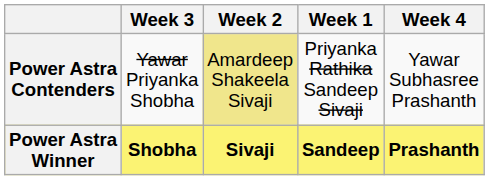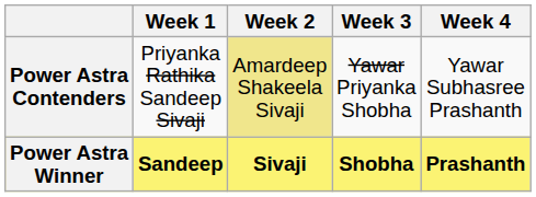 <table class="wikitable" style="text-align:center; font-size:85%; line-height:15px;">
 <tr>
 <th></th>
+<th><strong>Week 1</strong></th>
+<th><strong>Week 2</strong></th>
 <th><strong>Week 3</strong></th>
-<th><strong>Week 2</strong></th>
-<th><strong>Week 1</strong></th>
 <th><strong>Week 4</strong></th>
 </tr>
 <tr>
 <th>Power Astra<br>Contenders</th>
+<td>Priyanka<br> <s>Rathika </s><br>Sandeep<br><s>Sivaji</s></td>
+<td style="background: khaki;">Amardeep <br>Shakeela <br>Sivaji</td>
 <td><s>Yawar</s><br>Priyanka<br>Shobha</td>
-<td style="background: khaki;">Amardeep <br>Shakeela <br>Sivaji</td>
-<td>Priyanka<br> <s>Rathika </s><br>Sandeep<br><s>Sivaji</s></td>
 <td>Yawar<br>Subhasree<br>Prashanth</td>
 </tr>
 <tr style="background:#FBF373">
 <th>Power Astra<br>Winner</th>
+<td><strong>Sandeep</strong></td>
+<td><strong>Sivaji</strong></td>
 <td><strong>Shobha</strong></td>
-<td><strong>Sivaji</strong></td>
-<td><strong>Sandeep</strong></td>
 <td><strong>Prashanth</strong></td>
 </tr>
 </table>
